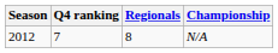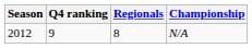 <table class="wikitable sortable">
 <tr>
 <th>Season</th>
 <th>Q4 ranking</th>
 <th><a href='#'>Regionals</a></th>
 <th><a href='#'>Championship</a></th>
 </tr>
 <tr>
 <td>2012</td>
-<td>7</td>
+<td>9</td>
 <td>8</td>
 <td><em>N/A</em></td>
 </tr>
 </table>
